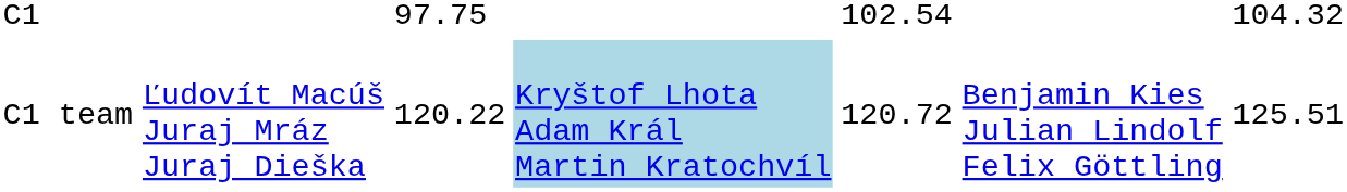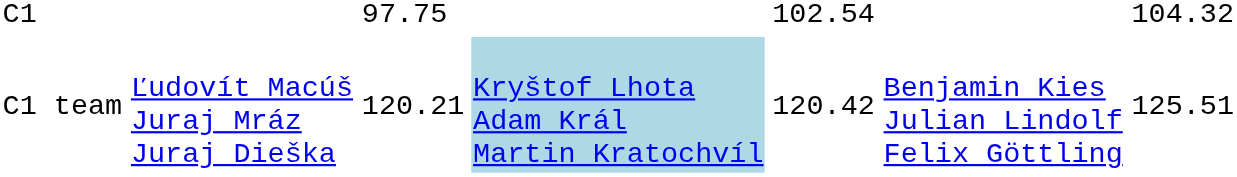 <table>
 <tr>
 <td>C1</td>
 <td></td>
 <td>97.75</td>
 <td></td>
 <td>102.54</td>
 <td></td>
 <td>104.32</td>
 </tr>
 <tr>
 <td>C1 team</td>
 <td><br><a href='#'>Ľudovít Macúš</a><br><a href='#'>Juraj Mráz</a><br><a href='#'>Juraj Dieška</a></td>
-<td>120.22</td>
+<td>120.21</td>
 <td style="background: lightblue;"><br><a href='#'>Kryštof Lhota</a><br><a href='#'>Adam Král</a><br><a href='#'>Martin Kratochvíl</a></td>
-<td>120.72</td>
+<td>120.42</td>
 <td><br><a href='#'>Benjamin Kies</a><br><a href='#'>Julian Lindolf</a><br><a href='#'>Felix Göttling</a></td>
 <td>125.51</td>
 </tr>
 </table>
